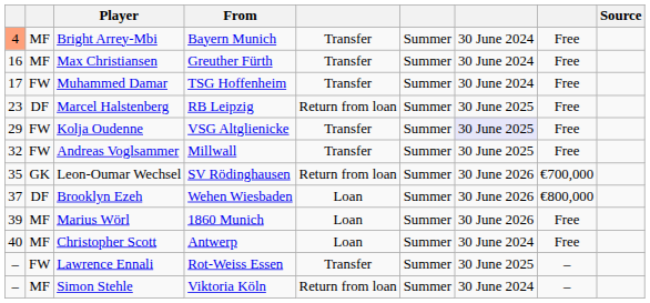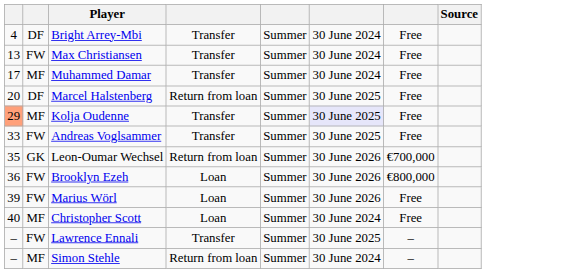 <table class="wikitable" style="text-align:center;">
 <tr>
 <th></th>
 <th></th>
 <th>Player</th>
-<th>From</th>
 <th></th>
 <th></th>
 <th></th>
 <th></th>
 <th>Source</th>
 </tr>
 <tr>
-<td style="background: lightsalmon;">4</td>
-<td>MF</td>
+<td>4</td>
+<td>DF</td>
 <td align="left"> <a href='#'>Bright Arrey-Mbi</a></td>
-<td align="left"> <a href='#'>Bayern Munich</a></td>
 <td>Transfer</td>
 <td>Summer</td>
 <td>30 June 2024</td>
 <td>Free</td>
 <td></td>
 </tr>
 <tr>
-<td>16</td>
-<td>MF</td>
+<td>13</td>
+<td>FW</td>
 <td align="left"> <a href='#'>Max Christiansen</a></td>
-<td align="left"> <a href='#'>Greuther Fürth</a></td>
 <td>Transfer</td>
 <td>Summer</td>
 <td>30 June 2024</td>
 <td>Free</td>
 <td></td>
 </tr>
 <tr>
 <td>17</td>
-<td>FW</td>
+<td>MF</td>
 <td align="left"> <a href='#'>Muhammed Damar</a></td>
-<td align="left"> <a href='#'>TSG Hoffenheim</a></td>
 <td>Transfer</td>
 <td>Summer</td>
 <td>30 June 2024</td>
 <td>Free</td>
 <td></td>
 </tr>
 <tr>
-<td>23</td>
+<td>20</td>
 <td>DF</td>
 <td align="left"> <a href='#'>Marcel Halstenberg</a></td>
-<td align="left"> <a href='#'>RB Leipzig</a></td>
 <td>Return from loan</td>
 <td>Summer</td>
 <td>30 June 2025</td>
 <td>Free</td>
 <td></td>
 </tr>
 <tr>
-<td>29</td>
-<td>FW</td>
+<td style="background: lightsalmon;">29</td>
+<td>MF</td>
 <td align="left"> <a href='#'>Kolja Oudenne</a></td>
-<td align="left"> <a href='#'>VSG Altglienicke</a></td>
 <td>Transfer</td>
 <td>Summer</td>
 <td style="background: lavender;">30 June 2025</td>
 <td>Free</td>
 <td></td>
 </tr>
 <tr>
-<td>32</td>
+<td>33</td>
 <td>FW</td>
 <td align="left"> <a href='#'>Andreas Voglsammer</a></td>
-<td align="left"> <a href='#'>Millwall</a></td>
 <td>Transfer</td>
 <td>Summer</td>
 <td>30 June 2025</td>
 <td>Free</td>
 <td></td>
 </tr>
 <tr>
 <td>35</td>
 <td>GK</td>
 <td align="left"> Leon-Oumar Wechsel</td>
-<td align="left"> <a href='#'>SV Rödinghausen</a></td>
 <td>Return from loan</td>
 <td>Summer</td>
 <td>30 June 2026</td>
 <td>€700,000</td>
 <td></td>
 </tr>
 <tr>
-<td>37</td>
-<td>DF</td>
+<td>36</td>
+<td>FW</td>
 <td align="left"> <a href='#'>Brooklyn Ezeh</a></td>
-<td align="left"> <a href='#'>Wehen Wiesbaden</a></td>
 <td>Loan</td>
 <td>Summer</td>
 <td>30 June 2026</td>
 <td>€800,000</td>
 <td></td>
 </tr>
 <tr>
 <td>39</td>
-<td>MF</td>
+<td>FW</td>
 <td align="left"> <a href='#'>Marius Wörl</a></td>
-<td align="left"> <a href='#'>1860 Munich</a></td>
 <td>Loan</td>
 <td>Summer</td>
 <td>30 June 2026</td>
 <td>Free</td>
 <td></td>
 </tr>
 <tr>
 <td>40</td>
 <td>MF</td>
 <td align="left"> <a href='#'>Christopher Scott</a></td>
-<td align="left"> <a href='#'>Antwerp</a></td>
 <td>Loan</td>
 <td>Summer</td>
 <td>30 June 2024</td>
 <td>Free</td>
 <td></td>
 </tr>
 <tr>
 <td>–</td>
 <td>FW</td>
 <td align="left"> <a href='#'>Lawrence Ennali</a></td>
-<td align="left"> <a href='#'>Rot-Weiss Essen</a></td>
 <td>Transfer</td>
 <td>Summer</td>
 <td>30 June 2025</td>
 <td>–</td>
 <td></td>
 </tr>
 <tr>
 <td>–</td>
 <td>MF</td>
 <td align="left"> <a href='#'>Simon Stehle</a></td>
-<td align="left"> <a href='#'>Viktoria Köln</a></td>
 <td>Return from loan</td>
 <td>Summer</td>
 <td>30 June 2024</td>
 <td>–</td>
 <td></td>
 </tr>
 </table>
